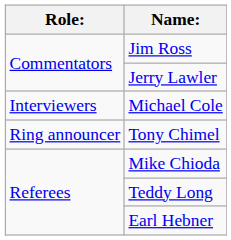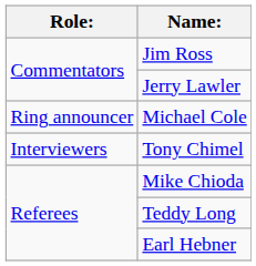 <table class=wikitable style="font-size:90%; margin: 0.5em 0 0.5em 1em; float: right; clear: right;">
 <tr>
 <th>Role:</th>
 <th>Name:</th>
 </tr>
 <tr>
 <td rowspan="2"><a href='#'>Commentators</a></td>
 <td><a href='#'>Jim Ross</a></td>
 </tr>
 <tr>
 <td><a href='#'>Jerry Lawler</a></td>
 </tr>
 <tr>
-<td><a href='#'>Interviewers</a></td>
+<td><a href='#'>Ring announcer</a></td>
 <td><a href='#'>Michael Cole</a></td>
 </tr>
 <tr>
-<td><a href='#'>Ring announcer</a></td>
+<td><a href='#'>Interviewers</a></td>
 <td><a href='#'>Tony Chimel</a></td>
 </tr>
 <tr>
 <td rowspan="3"><a href='#'>Referees</a></td>
 <td><a href='#'>Mike Chioda</a></td>
 </tr>
 <tr>
 <td><a href='#'>Teddy Long</a></td>
 </tr>
 <tr>
 <td><a href='#'>Earl Hebner</a></td>
 </tr>
 </table>
